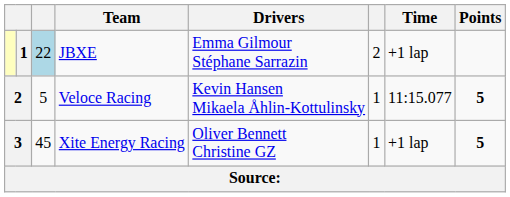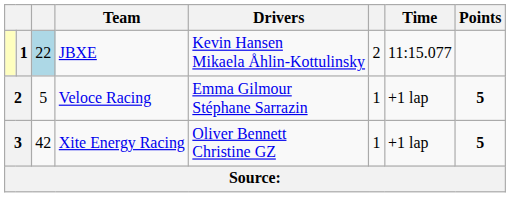 <table class="wikitable" style="font-size: 85%">
 <tr>
 <th scope="col" colspan="2"></th>
 <th scope="col"></th>
 <th scope="col">Team</th>
 <th scope="col">Drivers</th>
 <th scope="col"></th>
 <th scope="col">Time</th>
 <th scope="col">Points</th>
 </tr>
 <tr>
 <td style="background-color:#FFFFBF"> </td>
 <th scope=row>1</th>
 <td align=center style="background: lightblue;">22</td>
 <td> <a href='#'>JBXE</a></td>
-<td> <a href='#'>Emma Gilmour</a><br> <a href='#'>Stéphane Sarrazin</a></td>
+<td> <a href='#'>Kevin Hansen</a><br> <a href='#'>Mikaela Åhlin-Kottulinsky</a></td>
 <td>2</td>
-<td>+1 lap</td>
+<td>11:15.077</td>
 <td></td>
 </tr>
 <tr>
 <th scope=row colspan=2>2</th>
 <td align=center>5</td>
 <td> <a href='#'>Veloce Racing</a></td>
-<td> <a href='#'>Kevin Hansen</a><br> <a href='#'>Mikaela Åhlin-Kottulinsky</a></td>
+<td> <a href='#'>Emma Gilmour</a><br> <a href='#'>Stéphane Sarrazin</a></td>
 <td>1</td>
-<td>11:15.077</td>
+<td>+1 lap</td>
 <td align=center><strong>5</strong></td>
 </tr>
 <tr>
 <th scope=row colspan=2>3</th>
-<td align=center>45</td>
+<td align=center>42</td>
 <td> <a href='#'>Xite Energy Racing</a></td>
 <td> <a href='#'>Oliver Bennett</a><br> <a href='#'>Christine GZ</a></td>
 <td>1</td>
 <td>+1 lap</td>
 <td align=center><strong>5</strong></td>
 </tr>
 <tr>
 <th colspan="8">Source:</th>
 </tr>
 </table>
